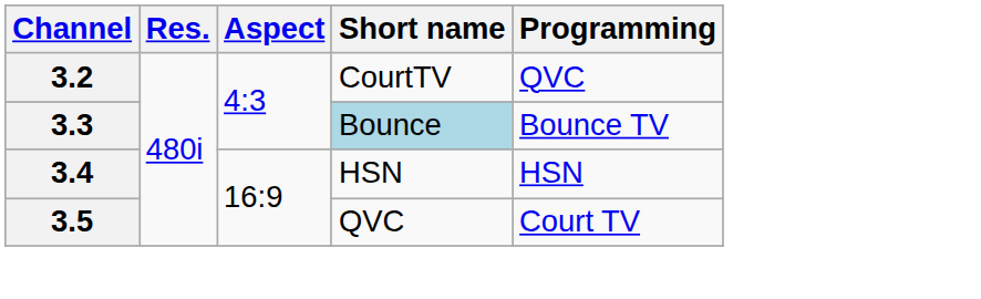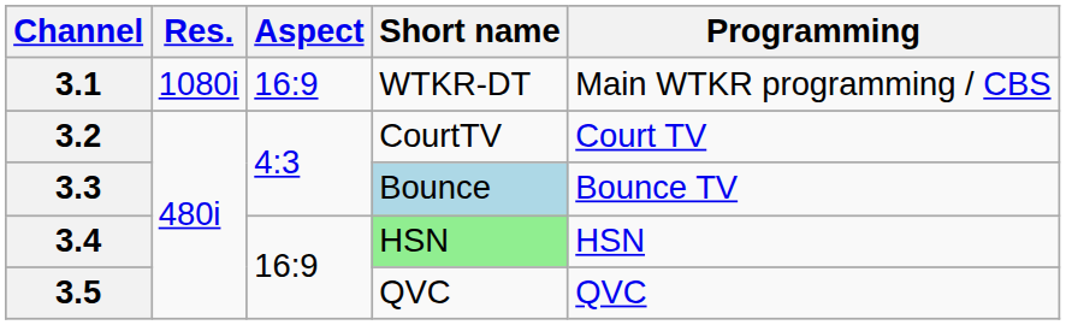 <table class="wikitable">
 <tr>
 <th scope = "col"><a href='#'>Channel</a></th>
 <th scope = "col"><a href='#'>Res.</a></th>
 <th scope = "col"><a href='#'>Aspect</a></th>
 <th scope = "col">Short name</th>
 <th scope = "col">Programming</th>
 </tr>
 <tr>
+<th scope = "row">3.1</th>
+<td><a href='#'>1080i</a></td>
+<td><a href='#'>16:9</a></td>
+<td>WTKR-DT</td>
+<td>Main WTKR programming / <a href='#'>CBS</a></td>
+</tr>
+<tr>
 <th scope = "row">3.2</th>
 <td rowspan=4><a href='#'>480i</a></td>
 <td rowspan=2><a href='#'>4:3</a></td>
 <td>CourtTV</td>
-<td><a href='#'>QVC</a></td>
+<td><a href='#'>Court TV</a></td>
 </tr>
 <tr>
 <th scope = "row">3.3</th>
 <td style="background: lightblue;">Bounce</td>
 <td><a href='#'>Bounce TV</a></td>
 </tr>
 <tr>
 <th scope = "row">3.4</th>
 <td rowspan=2>16:9</td>
-<td>HSN</td>
+<td style="background: lightgreen;">HSN</td>
 <td><a href='#'>HSN</a></td>
 </tr>
 <tr>
 <th scope = "row">3.5</th>
 <td>QVC</td>
-<td><a href='#'>Court TV</a></td>
+<td><a href='#'>QVC</a></td>
 </tr>
 </table>
